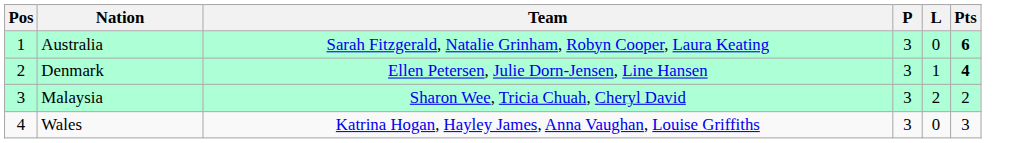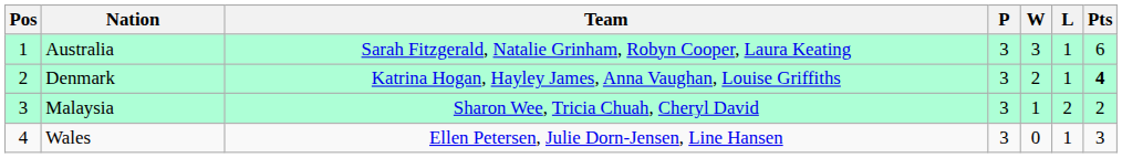 <table class="wikitable" style="font-size: 100%">
 <tr>
 <th width=20>Pos</th>
 <th width=150>Nation</th>
 <th width=650>Team</th>
 <th width=20>P</th>
+<th width=20>W</th>
 <th width=20>L</th>
 <th width=20>Pts</th>
 </tr>
 <tr align=center style="background: #ADFFD6;">
 <td>1</td>
 <td align="left"> Australia</td>
 <td><a href='#'>Sarah Fitzgerald</a>, <a href='#'>Natalie Grinham</a>, <a href='#'>Robyn Cooper</a>, <a href='#'>Laura Keating</a></td>
 <td>3</td>
-<td>0</td>
-<td><strong>6</strong></td>
+<td>3</td>
+<td>1</td>
+<td>6</td>
 </tr>
 <tr align=center style="background: #ADFFD6;">
 <td>2</td>
 <td align="left"> Denmark</td>
-<td><a href='#'>Ellen Petersen</a>, <a href='#'>Julie Dorn-Jensen</a>, <a href='#'>Line Hansen</a></td>
+<td><a href='#'>Katrina Hogan</a>, <a href='#'>Hayley James</a>, <a href='#'>Anna Vaughan</a>, <a href='#'>Louise Griffiths</a></td>
 <td>3</td>
+<td>2</td>
 <td>1</td>
 <td><strong>4</strong></td>
 </tr>
 <tr align=center style="background: #ADFFD6;">
 <td>3</td>
 <td align="left"> Malaysia</td>
 <td><a href='#'>Sharon Wee</a>, <a href='#'>Tricia Chuah</a>, <a href='#'>Cheryl David</a></td>
 <td>3</td>
+<td>1</td>
 <td>2</td>
 <td>2</td>
 </tr>
 <tr align=center>
 <td>4</td>
 <td align="left"> Wales</td>
-<td><a href='#'>Katrina Hogan</a>, <a href='#'>Hayley James</a>, <a href='#'>Anna Vaughan</a>, <a href='#'>Louise Griffiths</a></td>
+<td><a href='#'>Ellen Petersen</a>, <a href='#'>Julie Dorn-Jensen</a>, <a href='#'>Line Hansen</a></td>
 <td>3</td>
 <td>0</td>
+<td>1</td>
 <td>3</td>
 </tr>
 </table>
